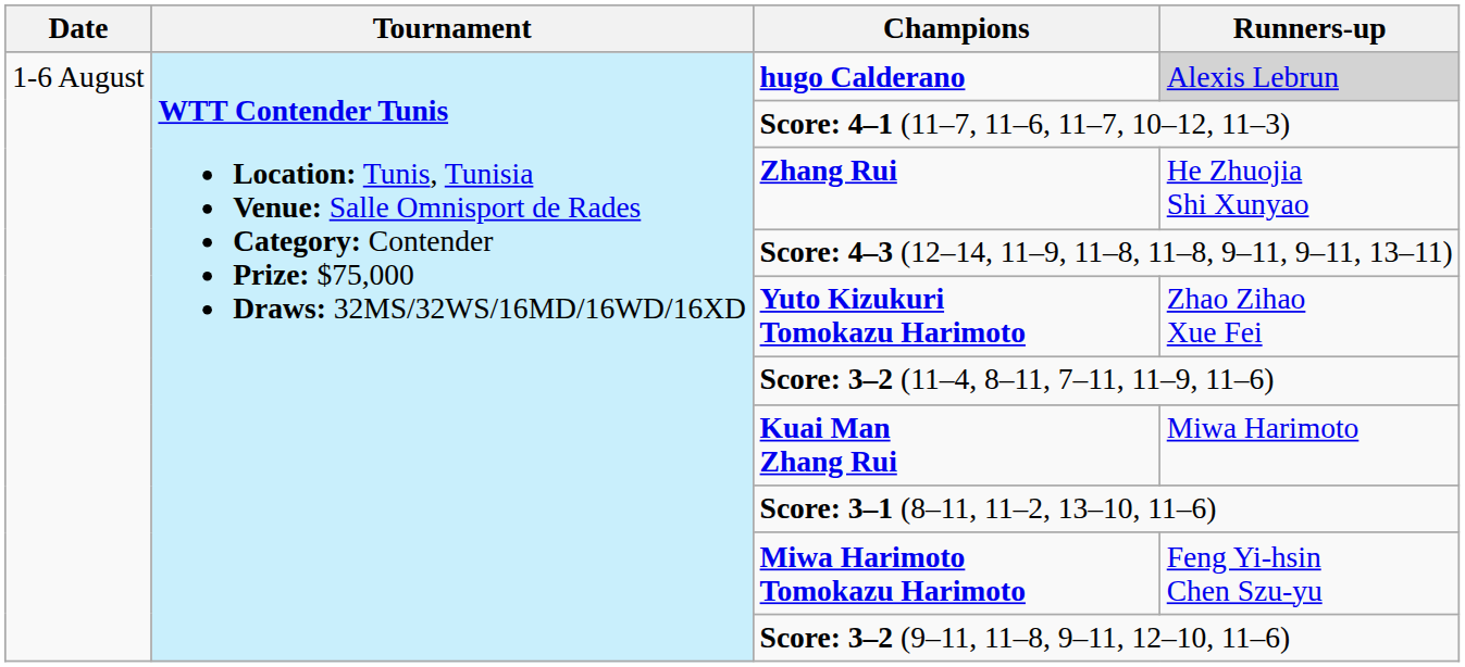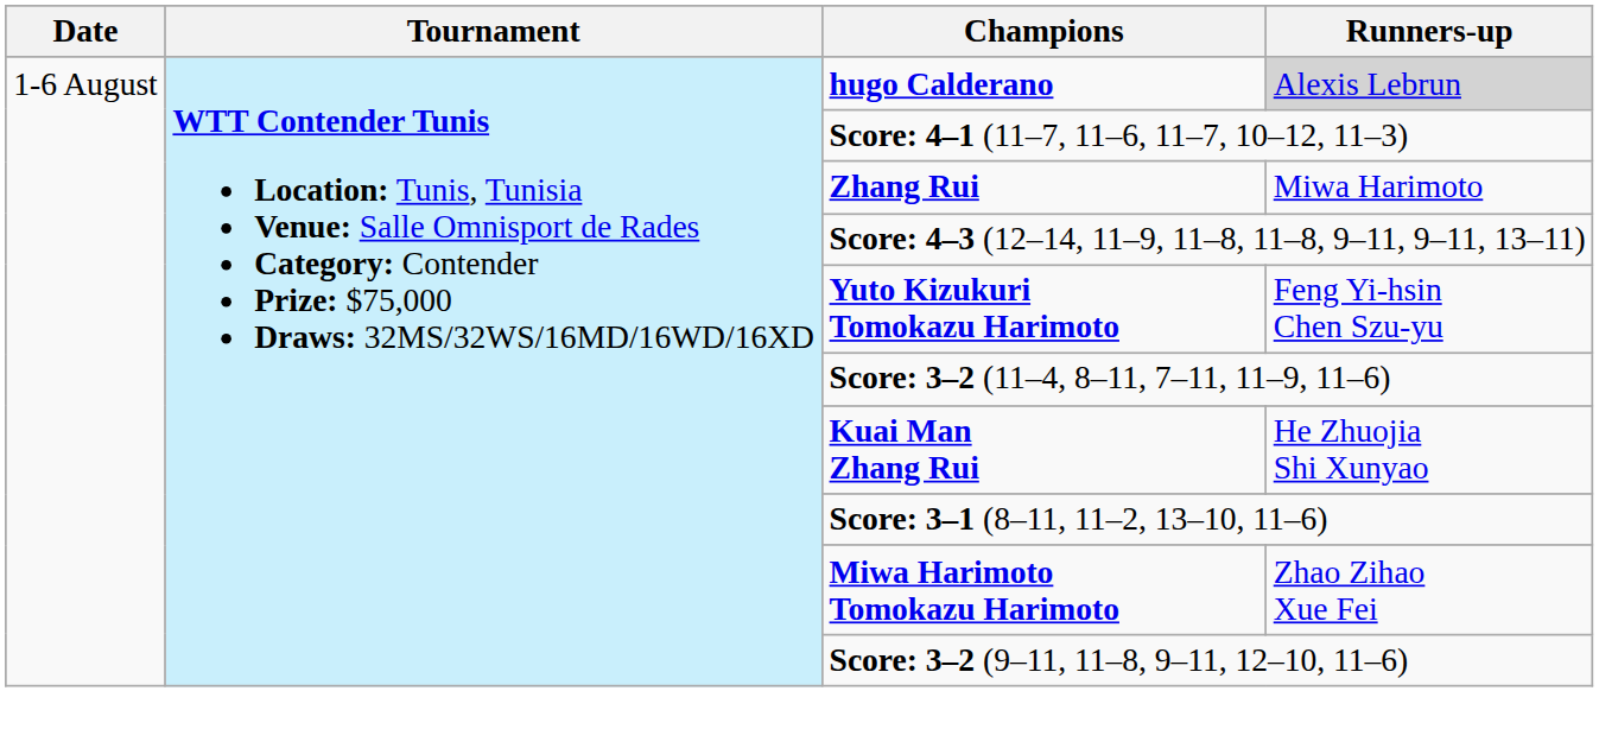 <table class="wikitable">
 <tr>
 <th scope=col>Date</th>
 <th scope=col>Tournament</th>
 <th scope=col>Champions</th>
 <th scope=col>Runners-up</th>
 </tr>
 <tr valign=top>
 <td rowspan=10>1-6 August</td>
 <td style="background:#C9EFFC;" rowspan="10"><br><strong><a href='#'>WTT Contender Tunis</a></strong><ul><li><strong>Location:</strong> <a href='#'>Tunis</a>, <a href='#'>Tunisia</a></li><li><strong>Venue:</strong> <a href='#'>Salle Omnisport de Rades</a></li><li><strong>Category:</strong> Contender</li><li><strong>Prize:</strong> $75,000</li><li><strong>Draws:</strong> 32MS/32WS/16MD/16WD/16XD</li></ul></td>
 <td><strong> <a href='#'>hugo Calderano</a></strong></td>
 <td style="background: lightgrey;"> <a href='#'>Alexis Lebrun</a></td>
 </tr>
 <tr>
 <td colspan=2><strong>Score: 4–1</strong> (11–7, 11–6, 11–7, 10–12, 11–3)</td>
 </tr>
 <tr valign=top>
 <td><strong> <a href='#'>Zhang Rui</a></strong></td>
-<td> <a href='#'>He Zhuojia</a><br> <a href='#'>Shi Xunyao</a></td>
+<td> <a href='#'>Miwa Harimoto</a></td>
 </tr>
 <tr>
 <td colspan=2><strong>Score: 4–3</strong> (12–14, 11–9, 11–8, 11–8, 9–11, 9–11, 13–11)</td>
 </tr>
 <tr valign=top>
 <td><strong> <a href='#'>Yuto Kizukuri</a><br> <a href='#'>Tomokazu Harimoto</a></strong></td>
-<td> <a href='#'>Zhao Zihao</a><br> <a href='#'>Xue Fei</a></td>
+<td> <a href='#'>Feng Yi-hsin</a><br> <a href='#'>Chen Szu-yu</a></td>
 </tr>
 <tr>
 <td colspan=2><strong>Score: 3–2</strong> (11–4, 8–11, 7–11, 11–9, 11–6)</td>
 </tr>
 <tr valign=top>
 <td><strong> <a href='#'>Kuai Man</a><br> <a href='#'>Zhang Rui</a></strong></td>
-<td> <a href='#'>Miwa Harimoto</a></td>
+<td> <a href='#'>He Zhuojia</a><br> <a href='#'>Shi Xunyao</a></td>
 </tr>
 <tr>
 <td colspan=2><strong>Score: 3–1</strong> (8–11, 11–2, 13–10, 11–6)</td>
 </tr>
 <tr valign=top>
 <td><strong> <a href='#'>Miwa Harimoto</a><br> <a href='#'>Tomokazu Harimoto</a></strong></td>
-<td> <a href='#'>Feng Yi-hsin</a><br> <a href='#'>Chen Szu-yu</a></td>
+<td> <a href='#'>Zhao Zihao</a><br> <a href='#'>Xue Fei</a></td>
 </tr>
 <tr>
 <td colspan=2><strong>Score: 3–2</strong> (9–11, 11–8, 9–11, 12–10, 11–6)</td>
 </tr>
 </table>
